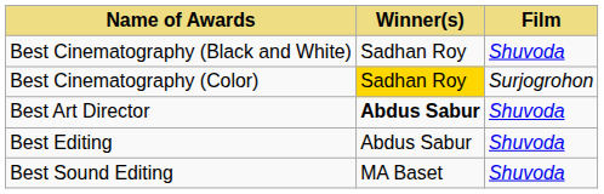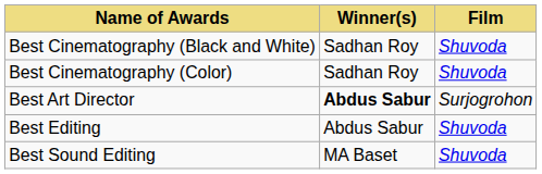 <table class="wikitable">
 <tr>
 <th style="background:#EEDD82;">Name of Awards</th>
 <th style="background:#EEDD82;">Winner(s)</th>
 <th style="background:#EEDD82;">Film</th>
 </tr>
 <tr>
 <td>Best Cinematography (Black and White)</td>
 <td>Sadhan Roy</td>
 <td><em><a href='#'>Shuvoda</a></em></td>
 </tr>
 <tr>
 <td>Best Cinematography (Color)</td>
-<td style="background: gold;">Sadhan Roy</td>
-<td><em>Surjogrohon</em></td>
+<td>Sadhan Roy</td>
+<td><em><a href='#'>Shuvoda</a></em></td>
 </tr>
 <tr>
 <td>Best Art Director</td>
 <td><strong>Abdus Sabur</strong></td>
-<td><em><a href='#'>Shuvoda</a></em></td>
+<td><em>Surjogrohon</em></td>
 </tr>
 <tr>
 <td>Best Editing</td>
 <td>Abdus Sabur</td>
 <td><em><a href='#'>Shuvoda</a></em></td>
 </tr>
 <tr>
 <td>Best Sound Editing</td>
 <td>MA Baset</td>
 <td><em><a href='#'>Shuvoda</a></em></td>
 </tr>
 </table>
